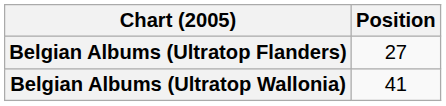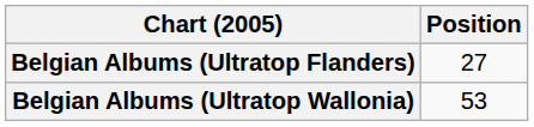 <table class="wikitable sortable plainrowheaders" style="text-align:center">
 <tr>
 <th scope="col">Chart (2005)</th>
 <th scope="col">Position</th>
 </tr>
 <tr>
 <th scope="row">Belgian Albums (Ultratop Flanders)</th>
 <td>27</td>
 </tr>
 <tr>
 <th scope="row">Belgian Albums (Ultratop Wallonia)</th>
-<td>41</td>
+<td>53</td>
 </tr>
 </table>
